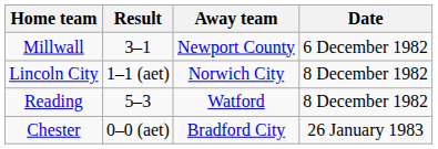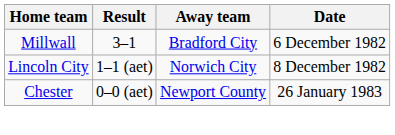 <table class="wikitable" style="text-align: center">
 <tr>
 <th>Home team</th>
 <th>Result</th>
 <th>Away team</th>
 <th>Date</th>
 </tr>
 <tr>
 <td><a href='#'>Millwall</a></td>
 <td>3–1</td>
-<td><a href='#'>Newport County</a></td>
+<td><a href='#'>Bradford City</a></td>
 <td>6 December 1982</td>
 </tr>
 <tr>
 <td><a href='#'>Lincoln City</a></td>
 <td>1–1 (aet) </td>
 <td><a href='#'>Norwich City</a></td>
 <td>8 December 1982</td>
 </tr>
 <tr>
-<td><a href='#'>Reading</a></td>
-<td>5–3</td>
-<td><a href='#'>Watford</a></td>
-<td>8 December 1982</td>
-</tr>
-<tr>
 <td><a href='#'>Chester</a></td>
 <td>0–0 (aet) </td>
-<td><a href='#'>Bradford City</a></td>
+<td><a href='#'>Newport County</a></td>
 <td>26 January 1983</td>
 </tr>
 </table>
